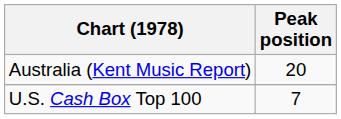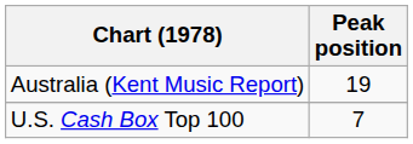 <table class="wikitable sortable">
 <tr>
 <th>Chart (1978)</th>
 <th>Peak<br>position</th>
 </tr>
 <tr>
 <td>Australia (<a href='#'>Kent Music Report</a>)</td>
-<td align="center">20</td>
+<td align="center">19</td>
 </tr>
 <tr>
 </tr>
 <tr>
 </tr>
 <tr>
 </tr>
 <tr>
 <td align="left">U.S. <em><a href='#'>Cash Box</a></em> Top 100</td>
 <td style="text-align:center;">7</td>
 </tr>
 </table>
